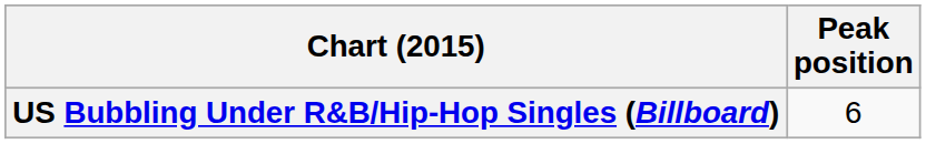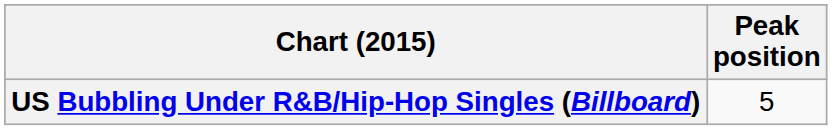 <table class="wikitable sortable plainrowheaders" style="text-align:center">
 <tr>
 <th scope="col">Chart (2015)</th>
 <th scope="col">Peak<br>position</th>
 </tr>
 <tr>
 <th scope="row">US <a href='#'>Bubbling Under R&B/Hip-Hop Singles</a> (<em><a href='#'>Billboard</a></em>)</th>
-<td style="text-align:center;">6</td>
+<td style="text-align:center;">5</td>
 </tr>
 </table>
